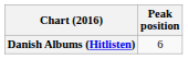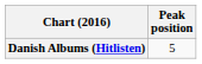 <table class="wikitable sortable plainrowheaders" style="text-align:center;">
 <tr>
 <th scope="col">Chart (2016)</th>
 <th scope="col">Peak<br>position</th>
 </tr>
 <tr>
 <th scope="row">Danish Albums (<a href='#'>Hitlisten</a>)</th>
-<td align="center">6</td>
+<td align="center">5</td>
 </tr>
 </table>
